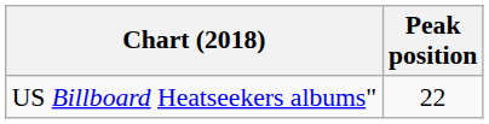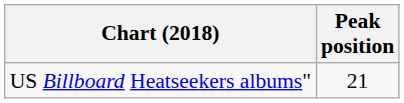 <table class="wikitable">
 <tr>
 <th>Chart (2018)</th>
 <th>Peak<br>position</th>
 </tr>
 <tr>
 <td>US <em><a href='#'>Billboard</a></em> <a href='#'>Heatseekers albums</a>"</td>
-<td style="text-align:center;">22</td>
+<td style="text-align:center;">21</td>
 </tr>
 </table>
